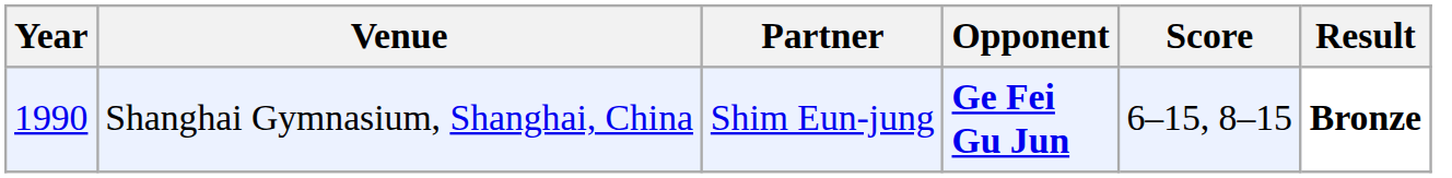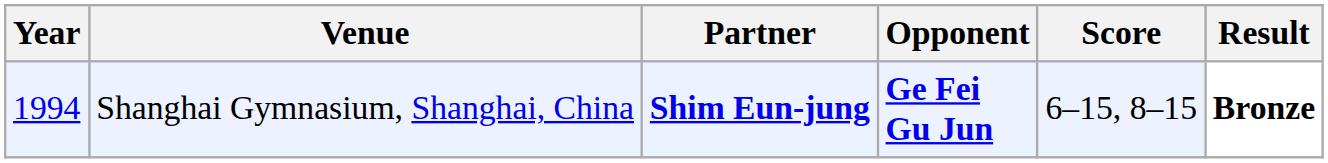 <table class="sortable wikitable" style="font-size: 90%;">
 <tr>
 <th>Year</th>
 <th>Venue</th>
 <th>Partner</th>
 <th>Opponent</th>
 <th>Score</th>
 <th>Result</th>
 </tr>
 <tr style="background:#ECF2FF">
-<td align="center"><a href='#'>1990</a></td>
+<td align="center"><a href='#'>1994</a></td>
 <td align="left">Shanghai Gymnasium, <a href='#'>Shanghai, China</a></td>
-<td align="left"> <a href='#'>Shim Eun-jung</a></td>
+<td align="left"><strong> <a href='#'>Shim Eun-jung</a></strong></td>
 <td align="left"><strong> <a href='#'>Ge Fei</a> <br>  <a href='#'>Gu Jun</a></strong></td>
 <td align="left">6–15, 8–15</td>
 <td style="text-align:left; background:white"> <strong>Bronze</strong></td>
 </tr>
 </table>
